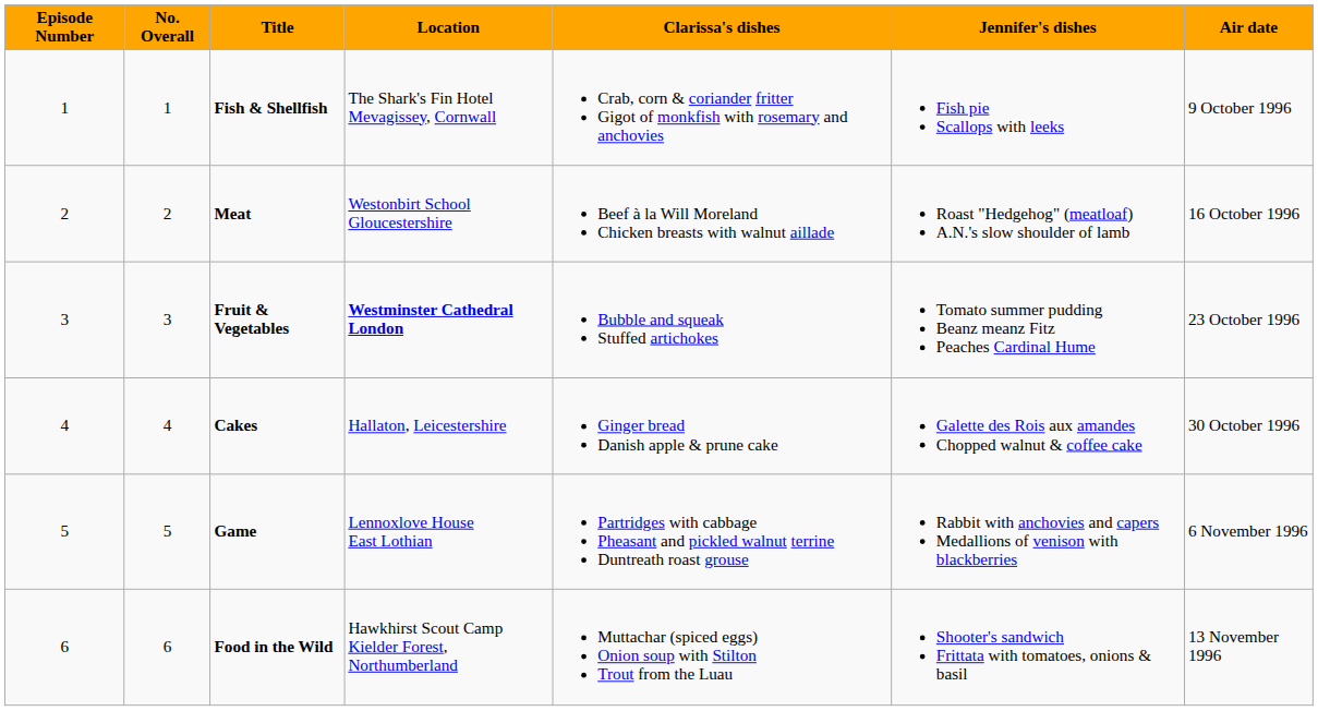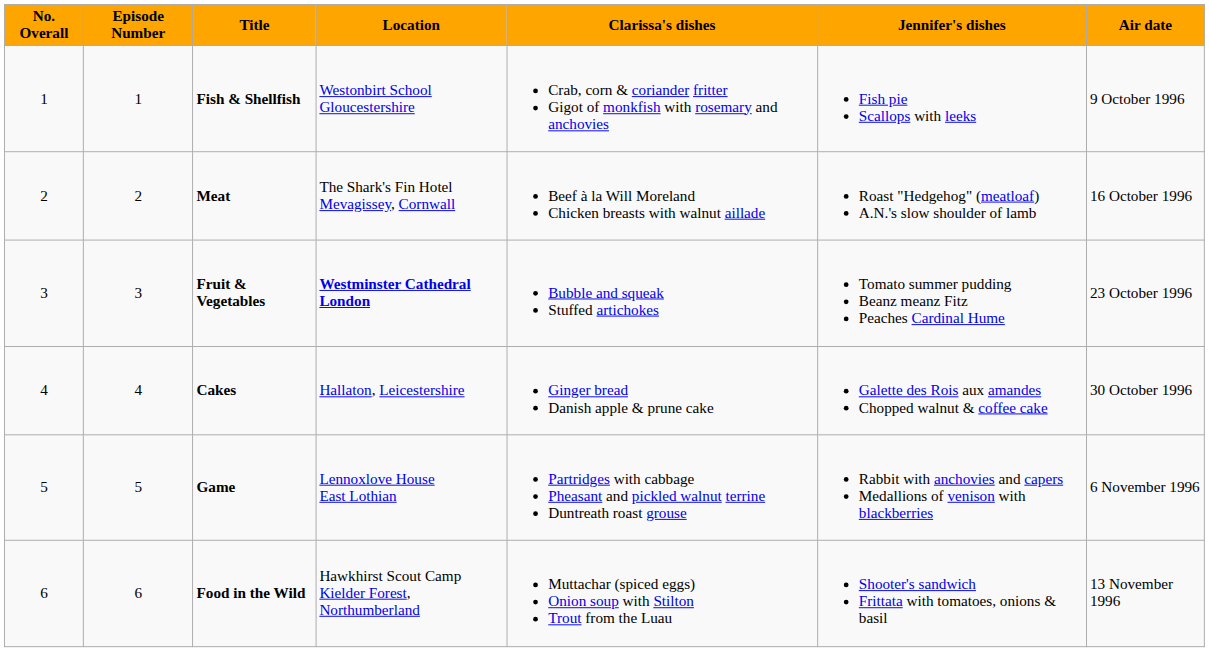 <table width="100%" class="wikitable">
 <tr style="background:orange; text-align:center;">
+<td><strong>No. Overall</strong></td>
 <td><strong>Episode Number</strong></td>
-<td><strong>No. Overall</strong></td>
 <td><strong>Title</strong></td>
 <td><strong>Location</strong></td>
 <td><strong>Clarissa's dishes</strong></td>
 <td><strong>Jennifer's dishes</strong></td>
 <td><strong>Air date</strong></td>
 </tr>
 <tr>
 <td style="text-align:center;">1</td>
 <td style="text-align:center;">1</td>
 <td><strong>Fish & Shellfish</strong></td>
-<td>The Shark's Fin Hotel<br><a href='#'>Mevagissey</a>, <a href='#'>Cornwall</a></td>
+<td><a href='#'>Westonbirt School</a><br><a href='#'>Gloucestershire</a></td>
 <td><br><ul><li>Crab, corn & <a href='#'>coriander</a> <a href='#'>fritter</a></li><li>Gigot of <a href='#'>monkfish</a> with <a href='#'>rosemary</a> and <a href='#'>anchovies</a></li></ul></td>
 <td><br><ul><li><a href='#'>Fish pie</a></li><li><a href='#'>Scallops</a> with <a href='#'>leeks</a></li></ul></td>
 <td>9 October 1996</td>
 </tr>
 <tr>
 <td style="text-align:center;">2</td>
 <td style="text-align:center;">2</td>
 <td><strong>Meat</strong></td>
-<td><a href='#'>Westonbirt School</a><br><a href='#'>Gloucestershire</a></td>
+<td>The Shark's Fin Hotel<br><a href='#'>Mevagissey</a>, <a href='#'>Cornwall</a></td>
 <td><br><ul><li>Beef à la Will Moreland</li><li>Chicken breasts with walnut <a href='#'>aillade</a></li></ul></td>
 <td><br><ul><li>Roast "Hedgehog" (<a href='#'>meatloaf</a>)</li><li>A.N.'s slow shoulder of lamb</li></ul></td>
 <td>16 October 1996</td>
 </tr>
 <tr>
 <td style="text-align:center;">3</td>
 <td style="text-align:center;">3</td>
 <td><strong>Fruit & Vegetables</strong></td>
 <td><strong><a href='#'>Westminster Cathedral</a><br><a href='#'>London</a></strong></td>
 <td><br><ul><li><a href='#'>Bubble and squeak</a></li><li>Stuffed <a href='#'>artichokes</a></li></ul></td>
 <td><br><ul><li>Tomato summer pudding</li><li>Beanz meanz Fitz</li><li>Peaches <a href='#'>Cardinal Hume</a></li></ul></td>
 <td>23 October 1996</td>
 </tr>
 <tr>
 <td style="text-align:center;">4</td>
 <td style="text-align:center;">4</td>
 <td><strong>Cakes</strong></td>
 <td><a href='#'>Hallaton</a>, <a href='#'>Leicestershire</a></td>
 <td><br><ul><li><a href='#'>Ginger bread</a></li><li>Danish apple & prune cake</li></ul></td>
 <td><br><ul><li><a href='#'>Galette des Rois</a> aux <a href='#'>amandes</a></li><li>Chopped walnut & <a href='#'>coffee cake</a></li></ul></td>
 <td>30 October 1996</td>
 </tr>
 <tr>
 <td style="text-align:center;">5</td>
 <td style="text-align:center;">5</td>
 <td><strong>Game</strong></td>
 <td><a href='#'>Lennoxlove House</a> <br> <a href='#'>East Lothian</a></td>
 <td><br><ul><li><a href='#'>Partridges</a> with cabbage</li><li><a href='#'>Pheasant</a> and <a href='#'>pickled walnut</a> <a href='#'>terrine</a></li><li>Duntreath roast <a href='#'>grouse</a></li></ul></td>
 <td><br><ul><li>Rabbit with <a href='#'>anchovies</a> and <a href='#'>capers</a></li><li>Medallions of <a href='#'>venison</a> with <a href='#'>blackberries</a></li></ul></td>
 <td>6 November 1996</td>
 </tr>
 <tr>
 <td style="text-align:center;">6</td>
 <td style="text-align:center;">6</td>
 <td><strong>Food in the Wild</strong></td>
 <td>Hawkhirst Scout Camp <br> <a href='#'>Kielder Forest</a>, <a href='#'>Northumberland</a></td>
 <td><br><ul><li>Muttachar (spiced eggs)</li><li><a href='#'>Onion soup</a> with <a href='#'>Stilton</a></li><li><a href='#'>Trout</a> from the Luau</li></ul></td>
 <td><br><ul><li><a href='#'>Shooter's sandwich</a></li><li><a href='#'>Frittata</a> with tomatoes, onions & basil</li></ul></td>
 <td>13 November 1996</td>
 </tr>
 </table>
